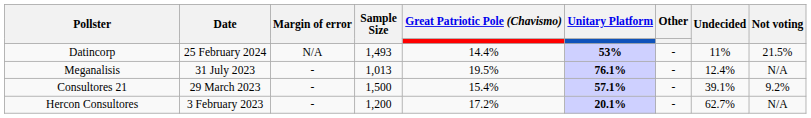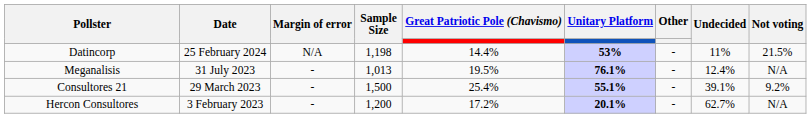 <table class="wikitable sortable" style="text-align: center; line-height: 14px; font-size: 85%;">
 <tr style="height:40px;">
 <th rowspan="2" style="width:200px;">Pollster</th>
 <th rowspan="2" style="width:100px;">Date</th>
 <th rowspan="2">Margin of error</th>
 <th rowspan="2" style="width:50px;">Sample Size</th>
 <th><a href='#'>Great Patriotic Pole</a> <em>(Chavismo)</em></th>
 <th><a href='#'>Unitary Platform</a></th>
 <th>Other</th>
 <th rowspan="2">Undecided</th>
 <th rowspan="2">Not voting</th>
 </tr>
 <tr class="sorttop">
 <th style="background:red;"></th>
 <th style="background:#0F52BA;"></th>
 <th></th>
 </tr>
 <tr>
 <td>Datincorp</td>
 <td>25 February 2024</td>
 <td>N/A</td>
-<td>1,493</td>
+<td>1,198</td>
 <td>14.4%</td>
 <td style="background:#CED0FF;"><strong>53%</strong></td>
 <td>-</td>
 <td>11%</td>
 <td>21.5%</td>
 </tr>
 <tr>
 <td>Meganalisis</td>
 <td>31 July 2023</td>
 <td>-</td>
 <td>1,013</td>
 <td>19.5%</td>
 <td style="background:#CED0FF;"><strong>76.1%</strong></td>
 <td>-</td>
 <td>12.4%</td>
 <td>N/A</td>
 </tr>
 <tr>
 <td>Consultores 21</td>
 <td>29 March 2023</td>
 <td>-</td>
 <td>1,500</td>
-<td>15.4%</td>
-<td style="background:#CED0FF;"><strong>57.1%</strong></td>
+<td>25.4%</td>
+<td style="background:#CED0FF;"><strong>55.1%</strong></td>
 <td>-</td>
 <td>39.1%</td>
 <td>9.2%</td>
 </tr>
 <tr>
 <td>Hercon Consultores</td>
 <td>3 February 2023</td>
 <td>-</td>
 <td>1,200</td>
 <td>17.2%</td>
 <td style="background:#CED0FF;"><strong>20.1%</strong></td>
 <td>-</td>
 <td>62.7%</td>
 <td>N/A</td>
 </tr>
 </table>
